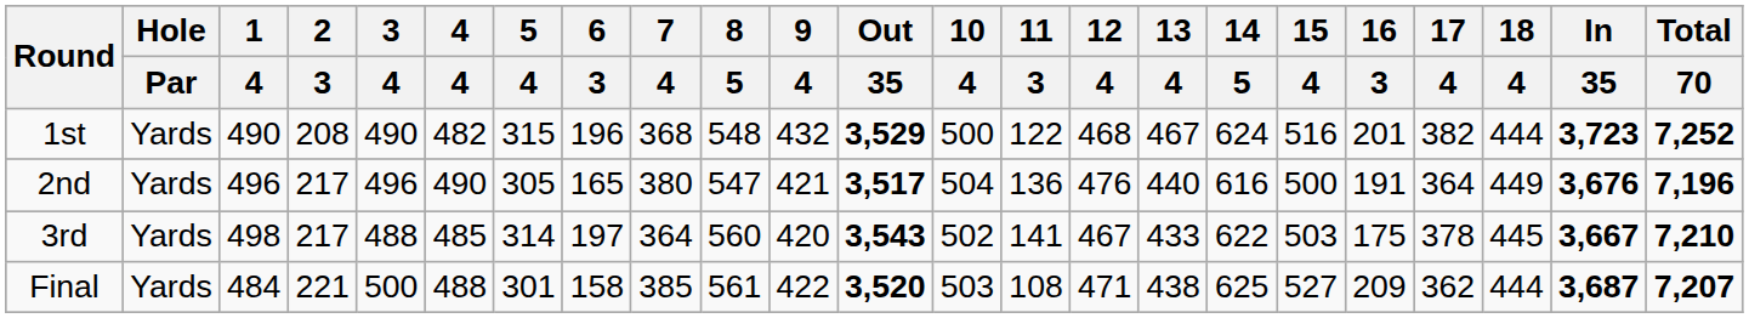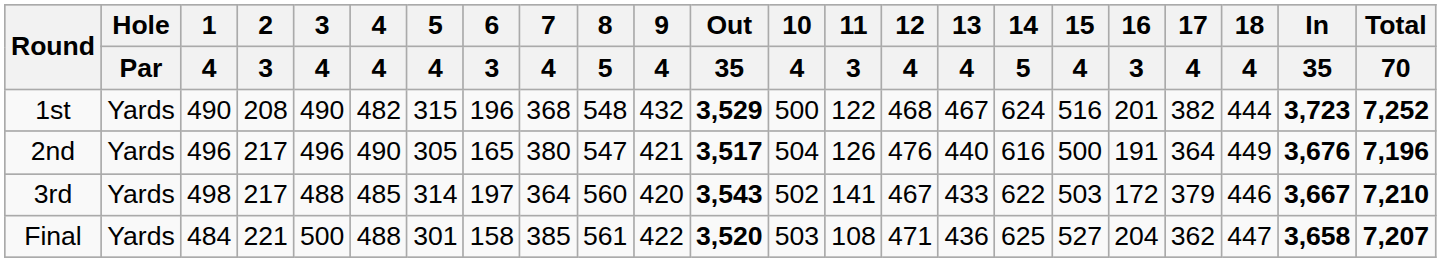 <table class="wikitable" style="text-align:center">
 <tr>
 <th rowspan=2>Round</th>
 <th>Hole</th>
 <th>1</th>
 <th>2</th>
 <th>3</th>
 <th>4</th>
 <th>5</th>
 <th>6</th>
 <th>7</th>
 <th>8</th>
 <th>9</th>
 <th>Out</th>
 <th>10</th>
 <th>11</th>
 <th>12</th>
 <th>13</th>
 <th>14</th>
 <th>15</th>
 <th>16</th>
 <th>17</th>
 <th>18</th>
 <th>In</th>
 <th>Total</th>
 </tr>
 <tr>
 <th>Par</th>
 <th>4</th>
 <th>3</th>
 <th>4</th>
 <th>4</th>
 <th>4</th>
 <th>3</th>
 <th>4</th>
 <th>5</th>
 <th>4</th>
 <th>35</th>
 <th>4</th>
 <th>3</th>
 <th>4</th>
 <th>4</th>
 <th>5</th>
 <th>4</th>
 <th>3</th>
 <th>4</th>
 <th>4</th>
 <th>35</th>
 <th>70</th>
 </tr>
 <tr>
 <td>1st</td>
 <td>Yards</td>
 <td>490</td>
 <td>208</td>
 <td>490</td>
 <td>482</td>
 <td>315</td>
 <td>196</td>
 <td>368</td>
 <td>548</td>
 <td>432</td>
 <td><strong>3,529</strong></td>
 <td>500</td>
 <td>122</td>
 <td>468</td>
 <td>467</td>
 <td>624</td>
 <td>516</td>
 <td>201</td>
 <td>382</td>
 <td>444</td>
 <td><strong>3,723</strong></td>
 <td><strong>7,252</strong></td>
 </tr>
 <tr>
 <td>2nd</td>
 <td>Yards</td>
 <td>496</td>
 <td>217</td>
 <td>496</td>
 <td>490</td>
 <td>305</td>
 <td>165</td>
 <td>380</td>
 <td>547</td>
 <td>421</td>
 <td><strong>3,517</strong></td>
 <td>504</td>
-<td>136</td>
+<td>126</td>
 <td>476</td>
 <td>440</td>
 <td>616</td>
 <td>500</td>
 <td>191</td>
 <td>364</td>
 <td>449</td>
 <td><strong>3,676</strong></td>
 <td><strong>7,196</strong></td>
 </tr>
 <tr>
 <td>3rd</td>
 <td>Yards</td>
 <td>498</td>
 <td>217</td>
 <td>488</td>
 <td>485</td>
 <td>314</td>
 <td>197</td>
 <td>364</td>
 <td>560</td>
 <td>420</td>
 <td><strong>3,543</strong></td>
 <td>502</td>
 <td>141</td>
 <td>467</td>
 <td>433</td>
 <td>622</td>
 <td>503</td>
-<td>175</td>
-<td>378</td>
-<td>445</td>
+<td>172</td>
+<td>379</td>
+<td>446</td>
 <td><strong>3,667</strong></td>
 <td><strong>7,210</strong></td>
 </tr>
 <tr>
 <td>Final</td>
 <td>Yards</td>
 <td>484</td>
 <td>221</td>
 <td>500</td>
 <td>488</td>
 <td>301</td>
 <td>158</td>
 <td>385</td>
 <td>561</td>
 <td>422</td>
 <td><strong>3,520</strong></td>
 <td>503</td>
 <td>108</td>
 <td>471</td>
-<td>438</td>
+<td>436</td>
 <td>625</td>
 <td>527</td>
-<td>209</td>
+<td>204</td>
 <td>362</td>
-<td>444</td>
-<td><strong>3,687</strong></td>
+<td>447</td>
+<td><strong>3,658</strong></td>
 <td><strong>7,207</strong></td>
 </tr>
 </table>
